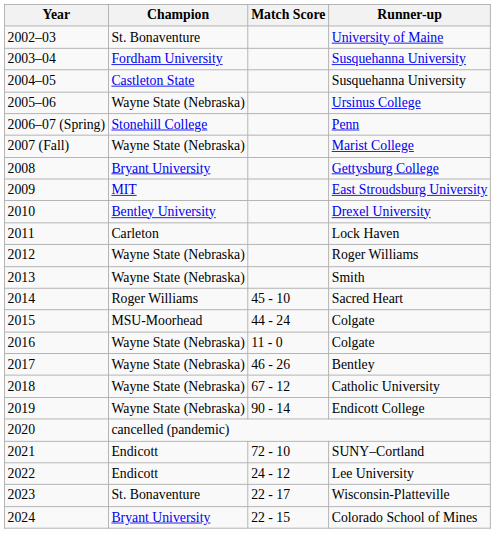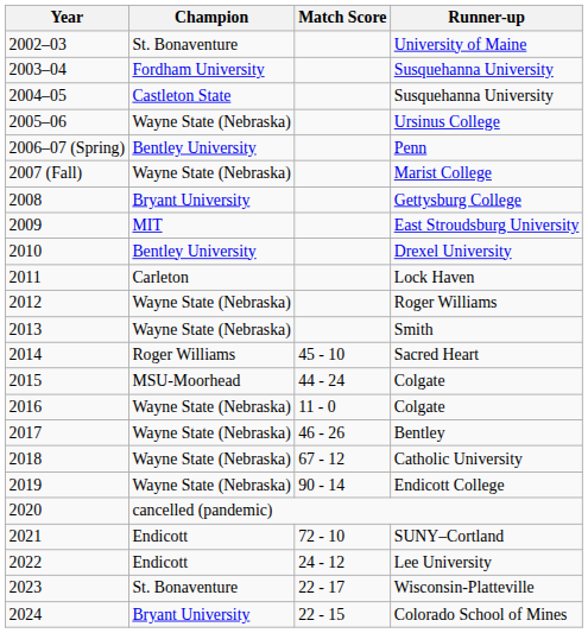 <table class="wikitable">
 <tr>
 <th>Year</th>
 <th>Champion</th>
 <th>Match Score</th>
 <th>Runner-up</th>
 </tr>
 <tr>
 <td>2002–03</td>
 <td>St. Bonaventure</td>
 <td></td>
 <td><a href='#'>University of Maine</a></td>
 </tr>
 <tr>
 <td>2003–04</td>
 <td><a href='#'>Fordham University</a></td>
 <td></td>
 <td><a href='#'>Susquehanna University</a></td>
 </tr>
 <tr>
 <td>2004–05</td>
 <td><a href='#'>Castleton State</a></td>
 <td></td>
 <td>Susquehanna University</td>
 </tr>
 <tr>
 <td>2005–06</td>
 <td>Wayne State (Nebraska)</td>
 <td></td>
 <td><a href='#'>Ursinus College</a></td>
 </tr>
 <tr>
 <td>2006–07 (Spring)</td>
-<td><a href='#'>Stonehill College</a></td>
+<td><a href='#'>Bentley University</a></td>
 <td></td>
 <td><a href='#'>Penn</a></td>
 </tr>
 <tr>
 <td>2007 (Fall)</td>
 <td>Wayne State (Nebraska)</td>
 <td></td>
 <td><a href='#'>Marist College</a></td>
 </tr>
 <tr>
 <td>2008</td>
 <td><a href='#'>Bryant University</a></td>
 <td></td>
 <td><a href='#'>Gettysburg College</a></td>
 </tr>
 <tr>
 <td>2009</td>
 <td><a href='#'>MIT</a></td>
 <td></td>
 <td><a href='#'>East Stroudsburg University</a></td>
 </tr>
 <tr>
 <td>2010</td>
 <td><a href='#'>Bentley University</a></td>
 <td></td>
 <td><a href='#'>Drexel University</a></td>
 </tr>
 <tr>
 <td>2011</td>
 <td>Carleton</td>
 <td></td>
 <td>Lock Haven</td>
 </tr>
 <tr>
 <td>2012</td>
 <td>Wayne State (Nebraska)</td>
 <td></td>
 <td>Roger Williams</td>
 </tr>
 <tr>
 <td>2013</td>
 <td>Wayne State (Nebraska)</td>
 <td></td>
 <td>Smith</td>
 </tr>
 <tr>
 <td>2014</td>
 <td>Roger Williams</td>
 <td>45 - 10</td>
 <td>Sacred Heart</td>
 </tr>
 <tr>
 <td>2015</td>
 <td>MSU-Moorhead</td>
 <td>44 - 24</td>
 <td>Colgate</td>
 </tr>
 <tr>
 <td>2016</td>
 <td>Wayne State (Nebraska)</td>
 <td>11 - 0</td>
 <td>Colgate</td>
 </tr>
 <tr>
 <td>2017</td>
 <td>Wayne State (Nebraska)</td>
 <td>46 - 26</td>
 <td>Bentley</td>
 </tr>
 <tr>
 <td>2018</td>
 <td>Wayne State (Nebraska)</td>
 <td>67 - 12</td>
 <td>Catholic University</td>
 </tr>
 <tr>
 <td>2019</td>
 <td>Wayne State (Nebraska)</td>
 <td>90 - 14</td>
 <td>Endicott College</td>
 </tr>
 <tr>
 <td>2020</td>
 <td colspan="3">cancelled (pandemic)</td>
 </tr>
 <tr>
 <td>2021</td>
 <td>Endicott</td>
 <td>72 - 10</td>
 <td>SUNY–Cortland</td>
 </tr>
 <tr>
 <td>2022</td>
 <td>Endicott</td>
 <td>24 - 12</td>
 <td>Lee University</td>
 </tr>
 <tr>
 <td>2023</td>
 <td>St. Bonaventure</td>
 <td>22 - 17</td>
 <td>Wisconsin-Platteville</td>
 </tr>
 <tr>
 <td>2024</td>
 <td><a href='#'>Bryant University</a></td>
 <td>22 - 15</td>
 <td>Colorado School of Mines</td>
 </tr>
 </table>
